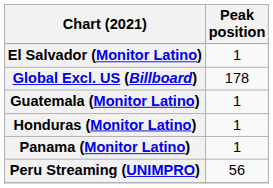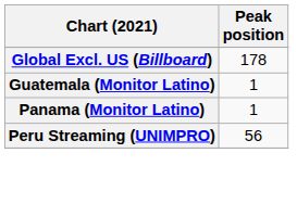 <table class="wikitable sortable plainrowheaders" style="text-align:center">
 <tr>
 <th scope="col">Chart (2021)</th>
 <th scope="col">Peak<br>position</th>
 </tr>
 <tr>
 </tr>
 <tr>
-<th scope="row">El Salvador (<a href='#'>Monitor Latino</a>)</th>
-<td>1</td>
-</tr>
-<tr>
 <th scope="row"><a href='#'>Global Excl. US</a> (<em><a href='#'>Billboard</a></em>)</th>
 <td>178</td>
 </tr>
 <tr>
 <th scope="row">Guatemala (<a href='#'>Monitor Latino</a>)</th>
-<td>1</td>
-</tr>
-<tr>
-<th scope="row">Honduras (<a href='#'>Monitor Latino</a>)</th>
 <td>1</td>
 </tr>
 <tr>
 <th scope="row">Panama (<a href='#'>Monitor Latino</a>)</th>
 <td>1</td>
 </tr>
 <tr>
 <th scope="row">Peru Streaming (<a href='#'>UNIMPRO</a>)</th>
 <td>56</td>
 </tr>
 <tr>
 </tr>
 <tr>
 </tr>
 <tr>
 </tr>
 </table>
